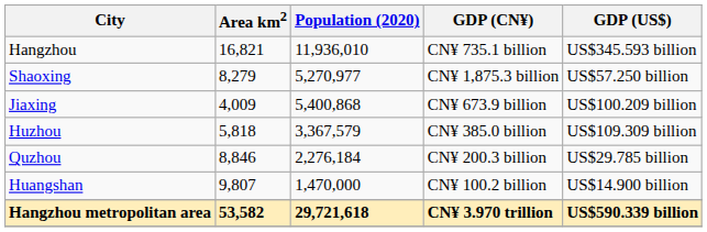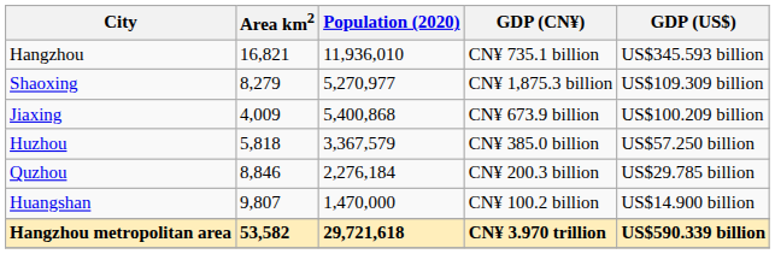 <table class="wikitable sortable" style="font-size:85%;">
 <tr>
 <th>City</th>
 <th>Area km<sup>2</sup></th>
 <th><a href='#'>Population (2020)</a></th>
 <th>GDP (CN¥)</th>
 <th>GDP (US$)</th>
 </tr>
 <tr>
 <td>Hangzhou</td>
 <td>16,821</td>
 <td>11,936,010</td>
 <td>CN¥ 735.1 billion</td>
 <td>US$345.593 billion</td>
 </tr>
 <tr>
 <td><a href='#'>Shaoxing</a></td>
 <td>8,279</td>
 <td>5,270,977</td>
 <td>CN¥ 1,875.3 billion</td>
-<td>US$57.250 billion</td>
+<td>US$109.309 billion</td>
 </tr>
 <tr>
 <td><a href='#'>Jiaxing</a></td>
 <td>4,009</td>
 <td>5,400,868</td>
 <td>CN¥ 673.9 billion</td>
 <td>US$100.209 billion</td>
 </tr>
 <tr>
 <td><a href='#'>Huzhou</a></td>
 <td>5,818</td>
 <td>3,367,579</td>
 <td>CN¥ 385.0 billion</td>
-<td>US$109.309 billion</td>
+<td>US$57.250 billion</td>
 </tr>
 <tr>
 <td><a href='#'>Quzhou</a></td>
 <td>8,846</td>
 <td>2,276,184</td>
 <td>CN¥ 200.3 billion</td>
 <td>US$29.785 billion</td>
 </tr>
 <tr>
 <td><a href='#'>Huangshan</a></td>
 <td>9,807</td>
 <td>1,470,000</td>
 <td>CN¥ 100.2 billion</td>
 <td>US$14.900 billion</td>
 </tr>
 <tr>
 </tr>
 <tr style="background:#feb;">
 <td><strong>Hangzhou metropolitan area</strong></td>
 <td><strong>53,582</strong></td>
 <td><strong>29,721,618</strong></td>
 <td><strong>CN¥ 3.970 trillion</strong></td>
 <td><strong> US$590.339 billion</strong></td>
 </tr>
 <tr>
 </tr>
 </table>
